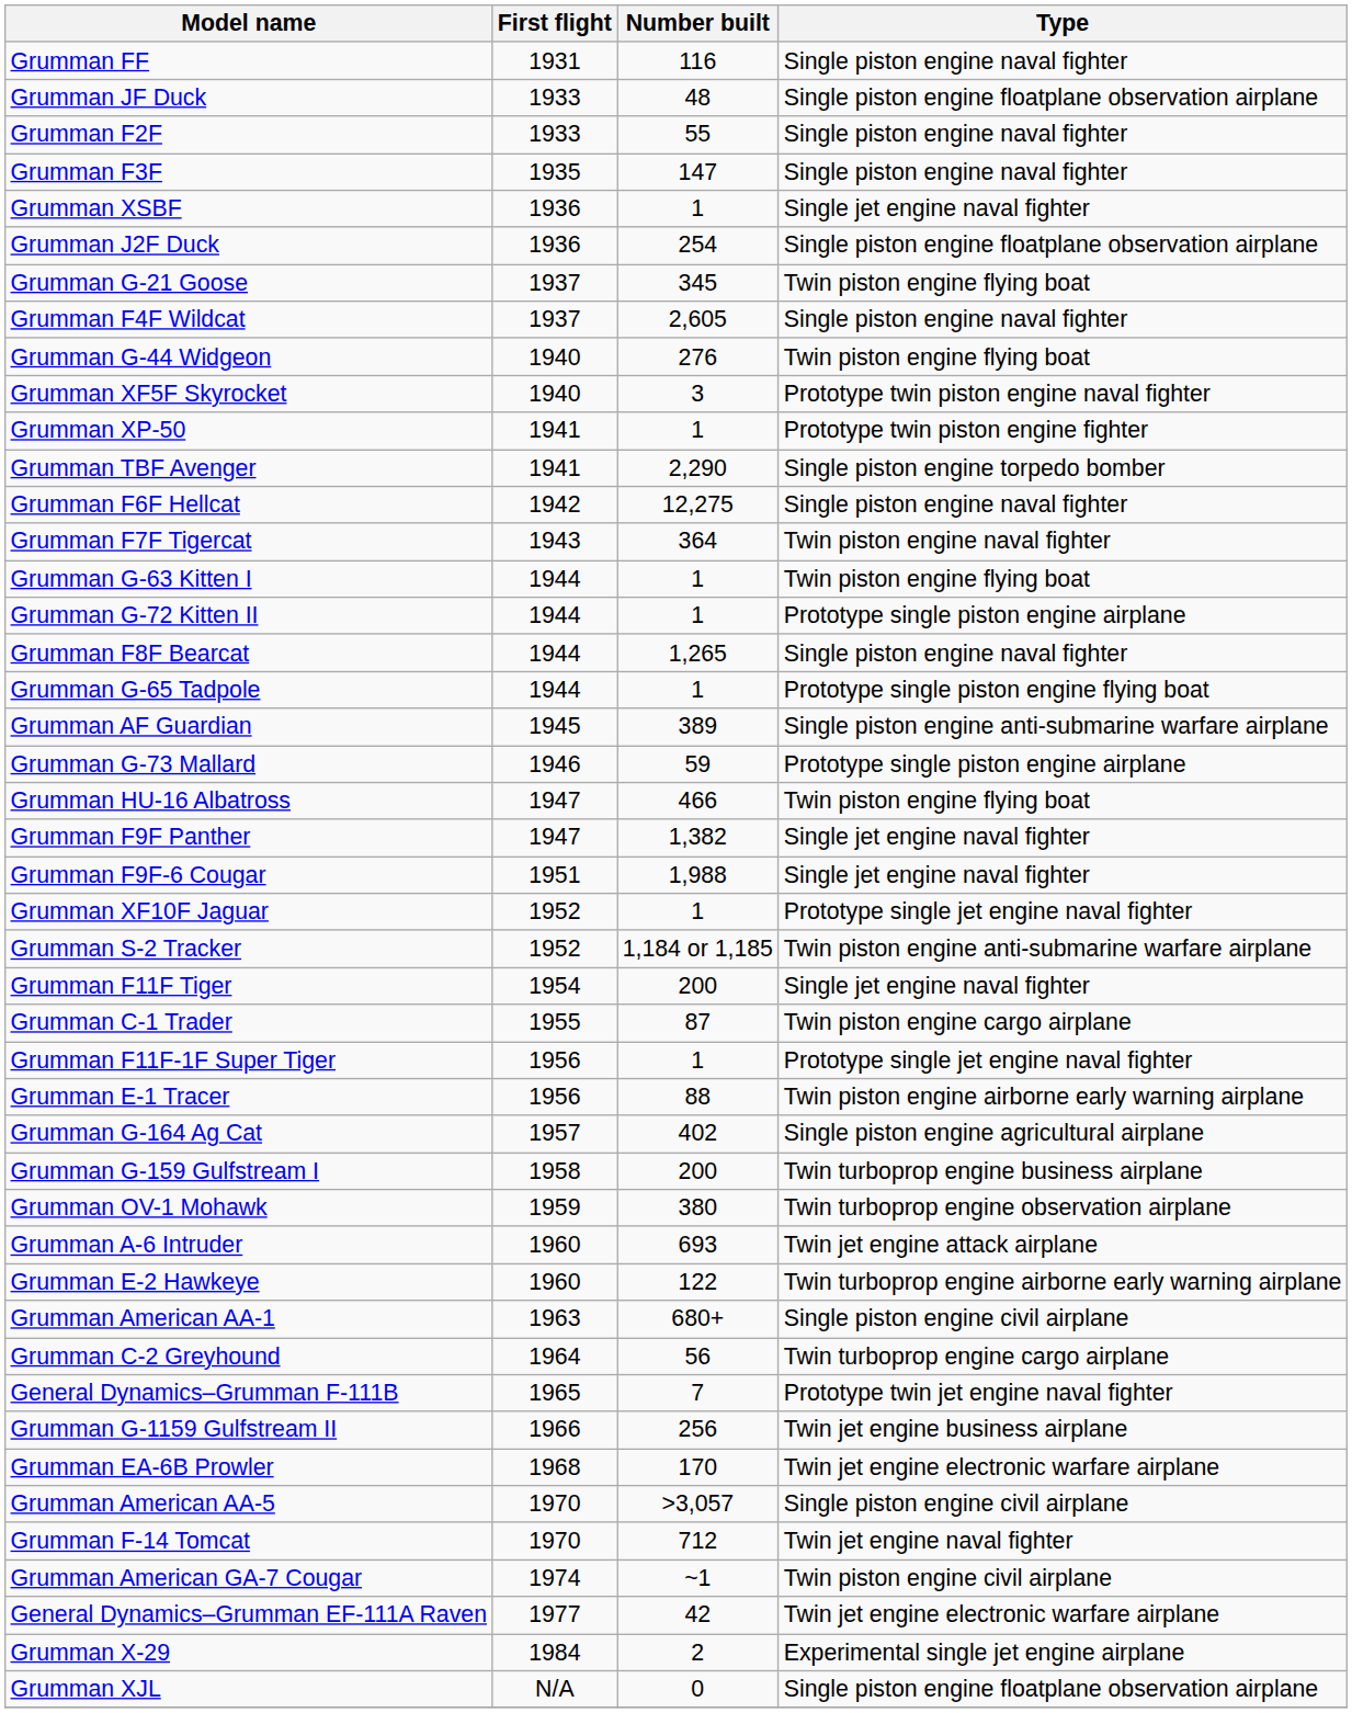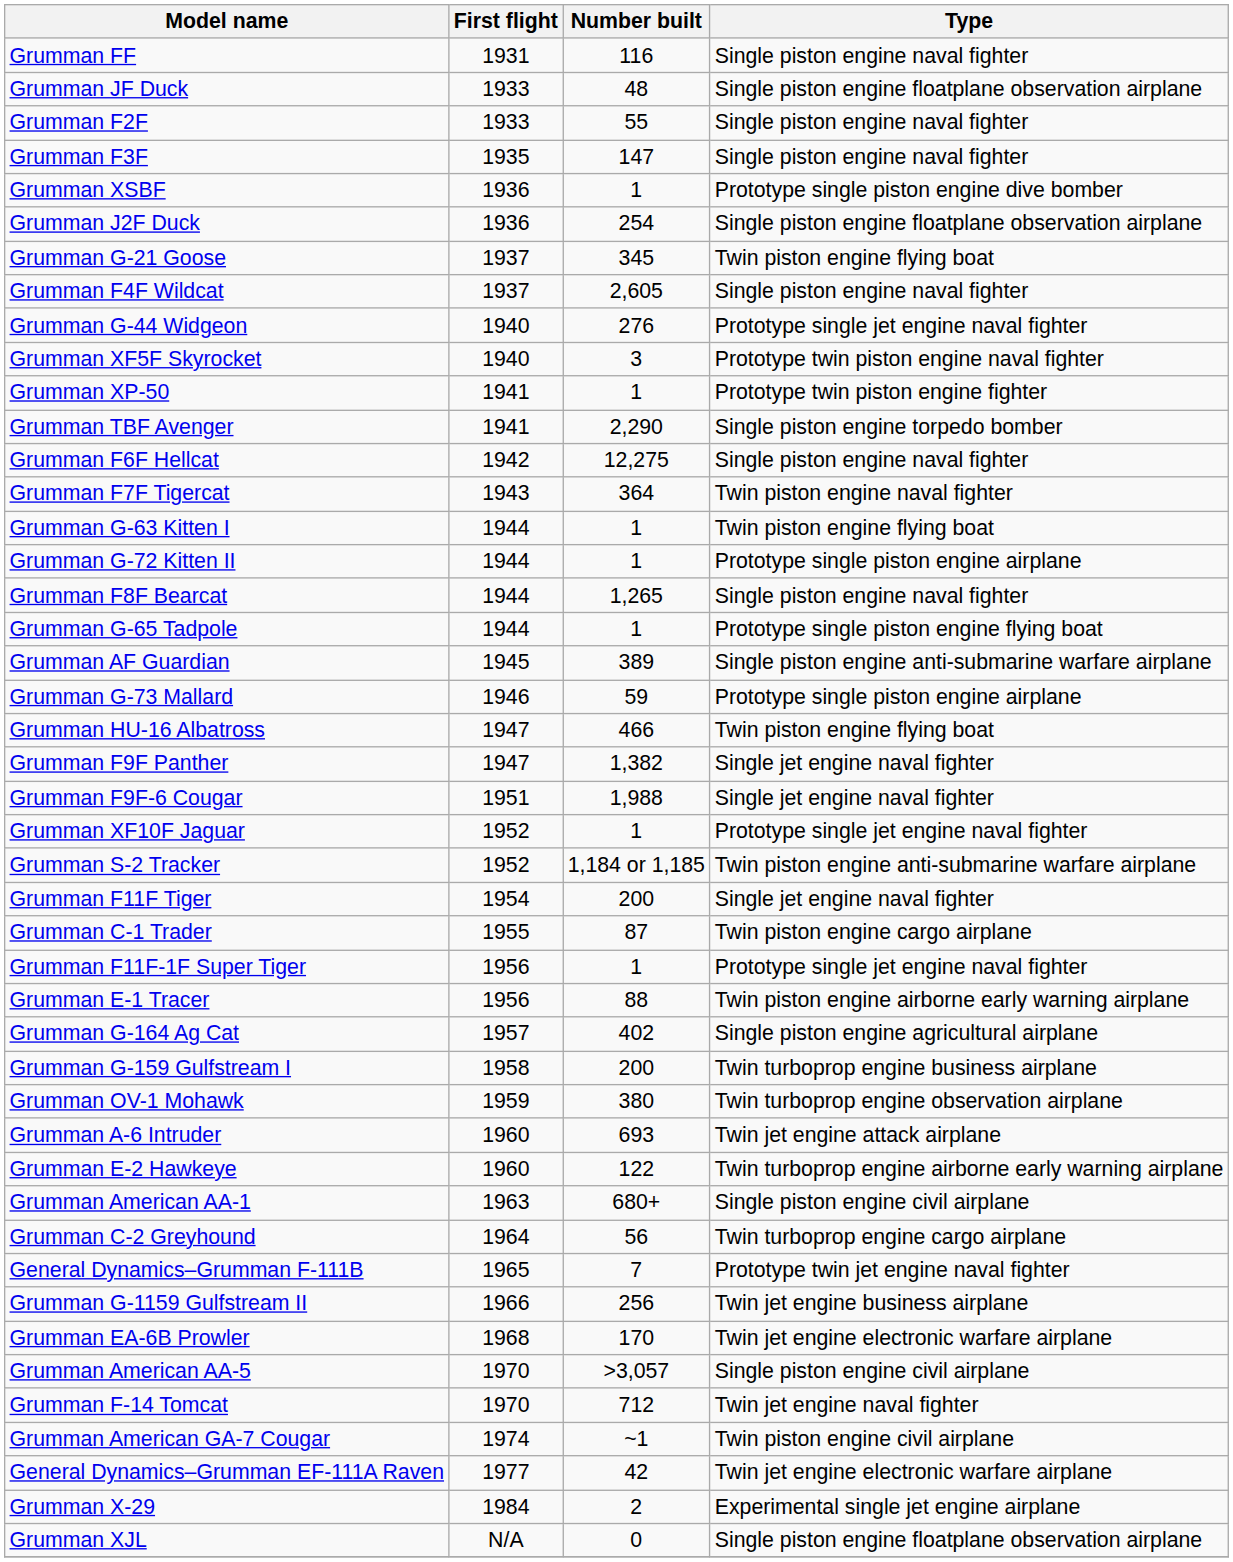 <table class="wikitable sortable">
 <tr>
 <th>Model name</th>
 <th>First flight</th>
 <th>Number built</th>
 <th>Type</th>
 </tr>
 <tr>
 <td align=left><a href='#'>Grumman FF</a></td>
 <td align=center>1931</td>
 <td align=center>116</td>
 <td align=left>Single piston engine naval fighter</td>
 </tr>
 <tr>
 <td align=left><a href='#'>Grumman JF Duck</a></td>
 <td align=center>1933</td>
 <td align=center>48</td>
 <td align=left>Single piston engine floatplane observation airplane</td>
 </tr>
 <tr>
 <td align=left><a href='#'>Grumman F2F</a></td>
 <td align=center>1933</td>
 <td align=center>55</td>
 <td align=left>Single piston engine naval fighter</td>
 </tr>
 <tr>
 <td align=left><a href='#'>Grumman F3F</a></td>
 <td align=center>1935</td>
 <td align=center>147</td>
 <td align=left>Single piston engine naval fighter</td>
 </tr>
 <tr>
 <td align=left><a href='#'>Grumman XSBF</a></td>
 <td align=center>1936</td>
 <td align=center>1</td>
-<td align=left>Single jet engine naval fighter</td>
+<td align=left>Prototype single piston engine dive bomber</td>
 </tr>
 <tr>
 <td align=left><a href='#'>Grumman J2F Duck</a></td>
 <td align=center>1936</td>
 <td align=center>254</td>
 <td align=left>Single piston engine floatplane observation airplane</td>
 </tr>
 <tr>
 <td align=left><a href='#'>Grumman G-21 Goose</a></td>
 <td align=center>1937</td>
 <td align=center>345</td>
 <td align=left>Twin piston engine flying boat</td>
 </tr>
 <tr>
 <td align=left><a href='#'>Grumman F4F Wildcat</a></td>
 <td align=center>1937</td>
 <td align=center>2,605</td>
 <td align=left>Single piston engine naval fighter</td>
 </tr>
 <tr>
 <td align=left><a href='#'>Grumman G-44 Widgeon</a></td>
 <td align=center>1940</td>
 <td align=center>276</td>
-<td align=left>Twin piston engine flying boat</td>
+<td align=left>Prototype single jet engine naval fighter</td>
 </tr>
 <tr>
 <td align=left><a href='#'>Grumman XF5F Skyrocket</a></td>
 <td align=center>1940</td>
 <td align=center>3</td>
 <td align=left>Prototype twin piston engine naval fighter</td>
 </tr>
 <tr>
 <td align=left><a href='#'>Grumman XP-50</a></td>
 <td align=center>1941</td>
 <td align=center>1</td>
 <td align=left>Prototype twin piston engine fighter</td>
 </tr>
 <tr>
 <td align=left><a href='#'>Grumman TBF Avenger</a></td>
 <td align=center>1941</td>
 <td align=center>2,290</td>
 <td align=left>Single piston engine torpedo bomber</td>
 </tr>
 <tr>
 <td align=left><a href='#'>Grumman F6F Hellcat</a></td>
 <td align=center>1942</td>
 <td align=center>12,275</td>
 <td align=left>Single piston engine naval fighter</td>
 </tr>
 <tr>
 <td align=left><a href='#'>Grumman F7F Tigercat</a></td>
 <td align=center>1943</td>
 <td align=center>364</td>
 <td align=left>Twin piston engine naval fighter</td>
 </tr>
 <tr>
 <td align=left><a href='#'>Grumman G-63 Kitten I</a></td>
 <td align=center>1944</td>
 <td align=center>1</td>
 <td align=left>Twin piston engine flying boat</td>
 </tr>
 <tr>
 <td align=left><a href='#'>Grumman G-72 Kitten II</a></td>
 <td align=center>1944</td>
 <td align=center>1</td>
 <td align=left>Prototype single piston engine airplane</td>
 </tr>
 <tr>
 <td align=left><a href='#'>Grumman F8F Bearcat</a></td>
 <td align=center>1944</td>
 <td align=center>1,265</td>
 <td align=left>Single piston engine naval fighter</td>
 </tr>
 <tr>
 <td align=left><a href='#'>Grumman G-65 Tadpole</a></td>
 <td align=center>1944</td>
 <td align=center>1</td>
 <td align=left>Prototype single piston engine flying boat</td>
 </tr>
 <tr>
 <td align=left><a href='#'>Grumman AF Guardian</a></td>
 <td align=center>1945</td>
 <td align=center>389</td>
 <td align=left>Single piston engine anti-submarine warfare airplane</td>
 </tr>
 <tr>
 <td align=left><a href='#'>Grumman G-73 Mallard</a></td>
 <td align=center>1946</td>
 <td align=center>59</td>
 <td align=left>Prototype single piston engine airplane</td>
 </tr>
 <tr>
 <td align=left><a href='#'>Grumman HU-16 Albatross</a></td>
 <td align=center>1947</td>
 <td align=center>466</td>
 <td align=left>Twin piston engine flying boat</td>
 </tr>
 <tr>
 <td align=left><a href='#'>Grumman F9F Panther</a></td>
 <td align=center>1947</td>
 <td align=center>1,382</td>
 <td align=left>Single jet engine naval fighter</td>
 </tr>
 <tr>
 <td align=left><a href='#'>Grumman F9F-6 Cougar</a></td>
 <td align=center>1951</td>
 <td align=center>1,988</td>
 <td align=left>Single jet engine naval fighter</td>
 </tr>
 <tr>
 <td align=left><a href='#'>Grumman XF10F Jaguar</a></td>
 <td align=center>1952</td>
 <td align=center>1</td>
 <td align=left>Prototype single jet engine naval fighter</td>
 </tr>
 <tr>
 <td align=left><a href='#'>Grumman S-2 Tracker</a></td>
 <td align=center>1952</td>
 <td align=center>1,184 or 1,185</td>
 <td align=left>Twin piston engine anti-submarine warfare airplane</td>
 </tr>
 <tr>
 <td align=left><a href='#'>Grumman F11F Tiger</a></td>
 <td align=center>1954</td>
 <td align=center>200</td>
 <td align=left>Single jet engine naval fighter</td>
 </tr>
 <tr>
 <td align=left><a href='#'>Grumman C-1 Trader</a></td>
 <td align=center>1955</td>
 <td align=center>87</td>
 <td align=left>Twin piston engine cargo airplane</td>
 </tr>
 <tr>
 <td align=left><a href='#'>Grumman F11F-1F Super Tiger</a></td>
 <td align=center>1956</td>
 <td align=center>1</td>
 <td align=left>Prototype single jet engine naval fighter</td>
 </tr>
 <tr>
 <td align=left><a href='#'>Grumman E-1 Tracer</a></td>
 <td align=center>1956</td>
 <td align=center>88</td>
 <td align=left>Twin piston engine airborne early warning airplane</td>
 </tr>
 <tr>
 <td align=left><a href='#'>Grumman G-164 Ag Cat</a></td>
 <td align=center>1957</td>
 <td align=center>402</td>
 <td align=left>Single piston engine agricultural airplane</td>
 </tr>
 <tr>
 <td align=left><a href='#'>Grumman G-159 Gulfstream I</a></td>
 <td align=center>1958</td>
 <td align=center>200</td>
 <td align=left>Twin turboprop engine business airplane</td>
 </tr>
 <tr>
 <td align=left><a href='#'>Grumman OV-1 Mohawk</a></td>
 <td align=center>1959</td>
 <td align=center>380</td>
 <td align=left>Twin turboprop engine observation airplane</td>
 </tr>
 <tr>
 <td align=left><a href='#'>Grumman A-6 Intruder</a></td>
 <td align=center>1960</td>
 <td align=center>693</td>
 <td align=left>Twin jet engine attack airplane</td>
 </tr>
 <tr>
 <td align=left><a href='#'>Grumman E-2 Hawkeye</a></td>
 <td align=center>1960</td>
 <td align=center>122</td>
 <td align=left>Twin turboprop engine airborne early warning airplane</td>
 </tr>
 <tr>
 <td align=left><a href='#'>Grumman American AA-1</a></td>
 <td align=center>1963</td>
 <td align=center>680+</td>
 <td align=left>Single piston engine civil airplane</td>
 </tr>
 <tr>
 <td align=left><a href='#'>Grumman C-2 Greyhound</a></td>
 <td align=center>1964</td>
 <td align=center>56</td>
 <td align=left>Twin turboprop engine cargo airplane</td>
 </tr>
 <tr>
 <td align=left><a href='#'>General Dynamics–Grumman F-111B</a></td>
 <td align=center>1965</td>
 <td align=center>7</td>
 <td align=left>Prototype twin jet engine naval fighter</td>
 </tr>
 <tr>
 <td align=left><a href='#'>Grumman G-1159 Gulfstream II</a></td>
 <td align=center>1966</td>
 <td align=center>256</td>
 <td align=left>Twin jet engine business airplane</td>
 </tr>
 <tr>
 <td align=left><a href='#'>Grumman EA-6B Prowler</a></td>
 <td align=center>1968</td>
 <td align=center>170</td>
 <td align=left>Twin jet engine electronic warfare airplane</td>
 </tr>
 <tr>
 <td align=left><a href='#'>Grumman American AA-5</a></td>
 <td align=center>1970</td>
 <td align=center>>3,057</td>
 <td align=left>Single piston engine civil airplane</td>
 </tr>
 <tr>
 <td align=left><a href='#'>Grumman F-14 Tomcat</a></td>
 <td align=center>1970</td>
 <td align=center>712</td>
 <td align=left>Twin jet engine naval fighter</td>
 </tr>
 <tr>
 <td align=left><a href='#'>Grumman American GA-7 Cougar</a></td>
 <td align=center>1974</td>
 <td align=center>~1</td>
 <td align=left>Twin piston engine civil airplane</td>
 </tr>
 <tr>
 <td align=left><a href='#'>General Dynamics–Grumman EF-111A Raven</a></td>
 <td align=center>1977</td>
 <td align=center>42</td>
 <td align=left>Twin jet engine electronic warfare airplane</td>
 </tr>
 <tr>
 <td align=left><a href='#'>Grumman X-29</a></td>
 <td align=center>1984</td>
 <td align=center>2</td>
 <td align=left>Experimental single jet engine airplane</td>
 </tr>
 <tr>
 <td align=left><a href='#'>Grumman XJL</a></td>
 <td align=center>N/A</td>
 <td align=center>0</td>
 <td align=left>Single piston engine floatplane observation airplane</td>
 </tr>
 <tr>
 </tr>
 </table>
